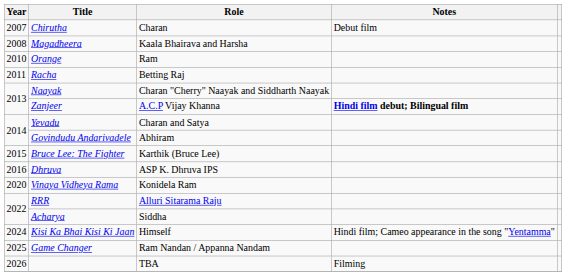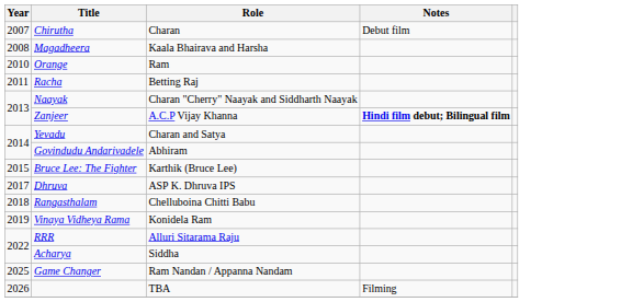 <table class="wikitable sortable">
 <tr>
 <th scope="col">Year</th>
 <th scope="col">Title</th>
 <th scope="col">Role</th>
 <th class="unsortable" scope="col">Notes</th>
 <th class="unsortable" scope="col"></th>
 </tr>
 <tr>
 <td>2007</td>
 <td><em><a href='#'>Chirutha</a></em></td>
 <td>Charan</td>
 <td>Debut film</td>
 <td></td>
 </tr>
 <tr>
 <td>2008</td>
 <td><em><a href='#'>Magadheera</a></em></td>
 <td>Kaala Bhairava and Harsha </td>
 <td></td>
 <td></td>
 </tr>
 <tr>
 <td>2010</td>
 <td><a href='#'><em>Orange</em></a></td>
 <td>Ram</td>
 <td></td>
 <td></td>
 </tr>
 <tr>
 <td>2011</td>
 <td><a href='#'><em>Racha</em></a></td>
 <td>Betting Raj</td>
 <td></td>
 <td></td>
 </tr>
 <tr>
 <td rowspan="2">2013</td>
 <td><em><a href='#'>Naayak</a></em></td>
 <td>Charan "Cherry" Naayak and Siddharth Naayak</td>
 <td></td>
 <td></td>
 </tr>
 <tr>
 <td><a href='#'><em>Zanjeer</em></a></td>
 <td><a href='#'>A.C.P</a> Vijay Khanna</td>
 <td><strong><a href='#'>Hindi film</a> debut; Bilingual film</strong></td>
 <td></td>
 </tr>
 <tr>
 <td rowspan="2">2014</td>
 <td><em><a href='#'>Yevadu</a></em></td>
 <td>Charan and Satya</td>
 <td></td>
 <td></td>
 </tr>
 <tr>
 <td><em><a href='#'>Govindudu Andarivadele</a></em></td>
 <td>Abhiram</td>
 <td></td>
 <td></td>
 </tr>
 <tr>
 <td>2015</td>
 <td><em><a href='#'>Bruce Lee: The Fighter</a></em></td>
 <td>Karthik (Bruce Lee)</td>
 <td></td>
 <td></td>
 </tr>
 <tr>
-<td>2016</td>
+<td>2017</td>
 <td><a href='#'><em>Dhruva</em></a></td>
 <td>ASP K. Dhruva IPS</td>
 <td></td>
 <td></td>
 </tr>
 <tr>
-<td>2020</td>
+<td>2018</td>
+<td><em><a href='#'>Rangasthalam</a></em></td>
+<td>Chelluboina Chitti Babu</td>
+<td></td>
+<td></td>
+</tr>
+<tr>
+<td>2019</td>
 <td><em><a href='#'>Vinaya Vidheya Rama</a></em></td>
 <td>Konidela Ram</td>
 <td></td>
 <td></td>
 </tr>
 <tr>
 <td rowspan="2">2022</td>
 <td><em><a href='#'>RRR</a></em></td>
 <td><a href='#'>Alluri Sitarama Raju</a></td>
 <td></td>
 <td></td>
 </tr>
 <tr>
 <td><em><a href='#'>Acharya</a></em></td>
 <td>Siddha</td>
 <td></td>
 <td></td>
 </tr>
 <tr>
-<td>2024</td>
-<td><em><a href='#'>Kisi Ka Bhai Kisi Ki Jaan</a></em></td>
-<td>Himself</td>
-<td>Hindi film; Cameo appearance in the song "<a href='#'>Yentamma</a>"</td>
-<td></td>
-</tr>
-<tr>
 <td>2025</td>
 <td><a href='#'><em>Game Changer</em></a></td>
 <td>Ram Nandan / Appanna Nandam</td>
 <td></td>
 <td></td>
 </tr>
 <tr>
 <td>2026</td>
 <td></td>
 <td>TBA</td>
 <td>Filming</td>
 <td></td>
 </tr>
 <tr>
 </tr>
 </table>
